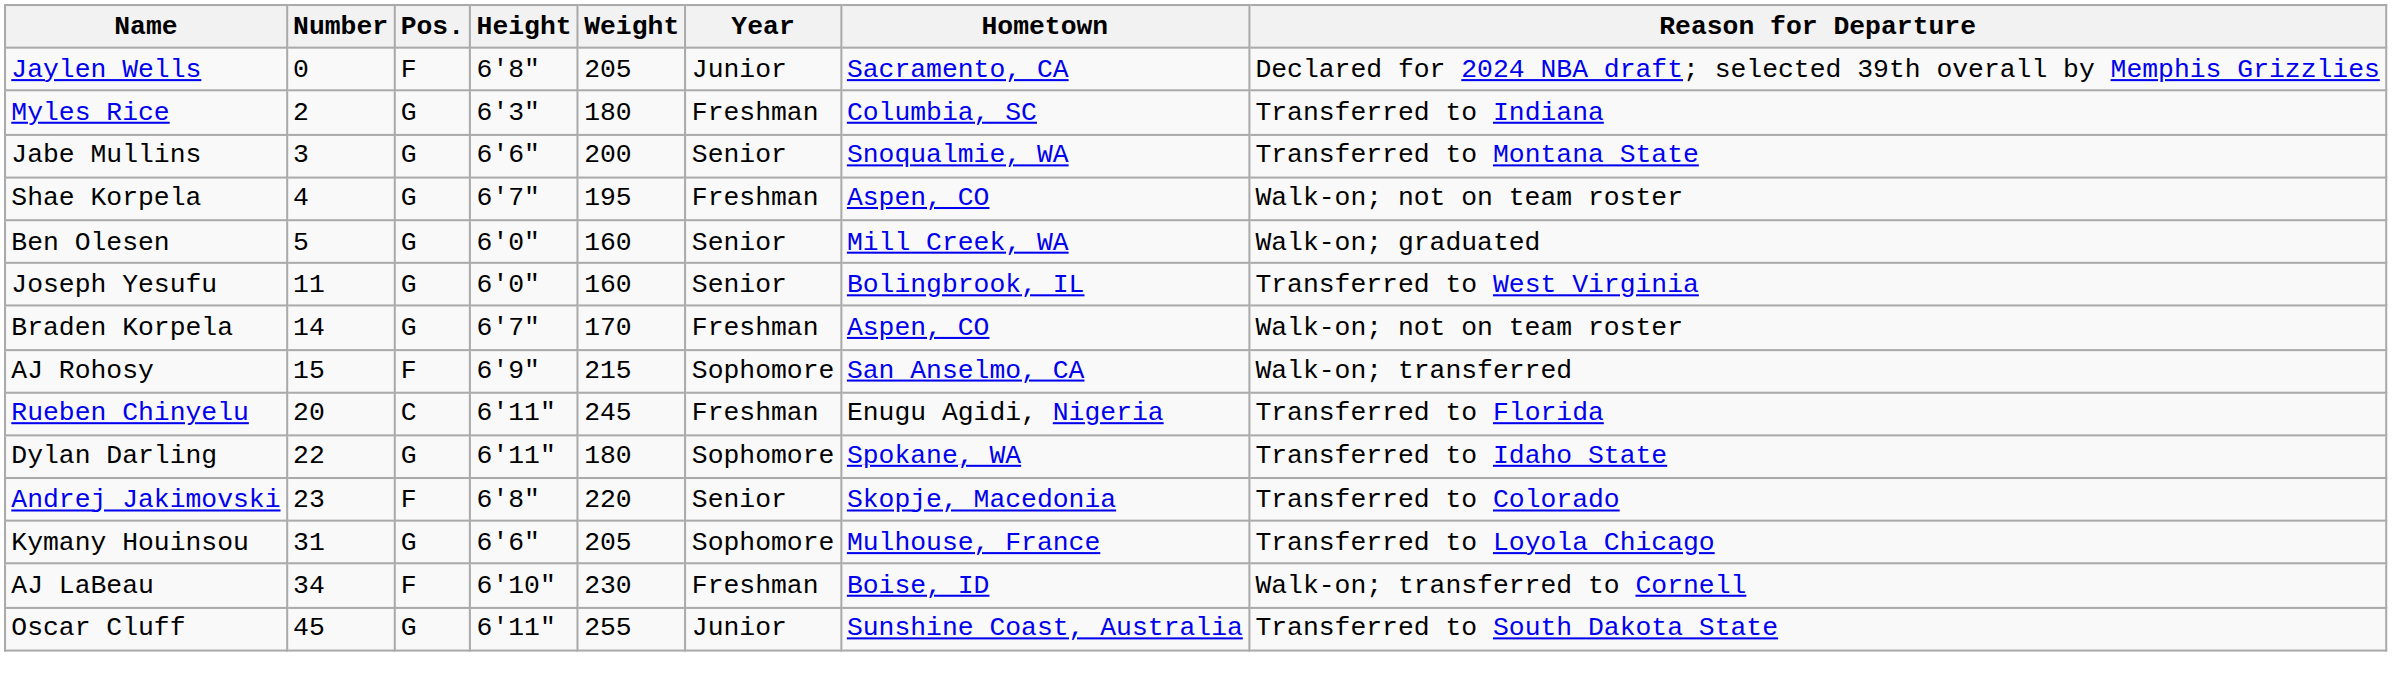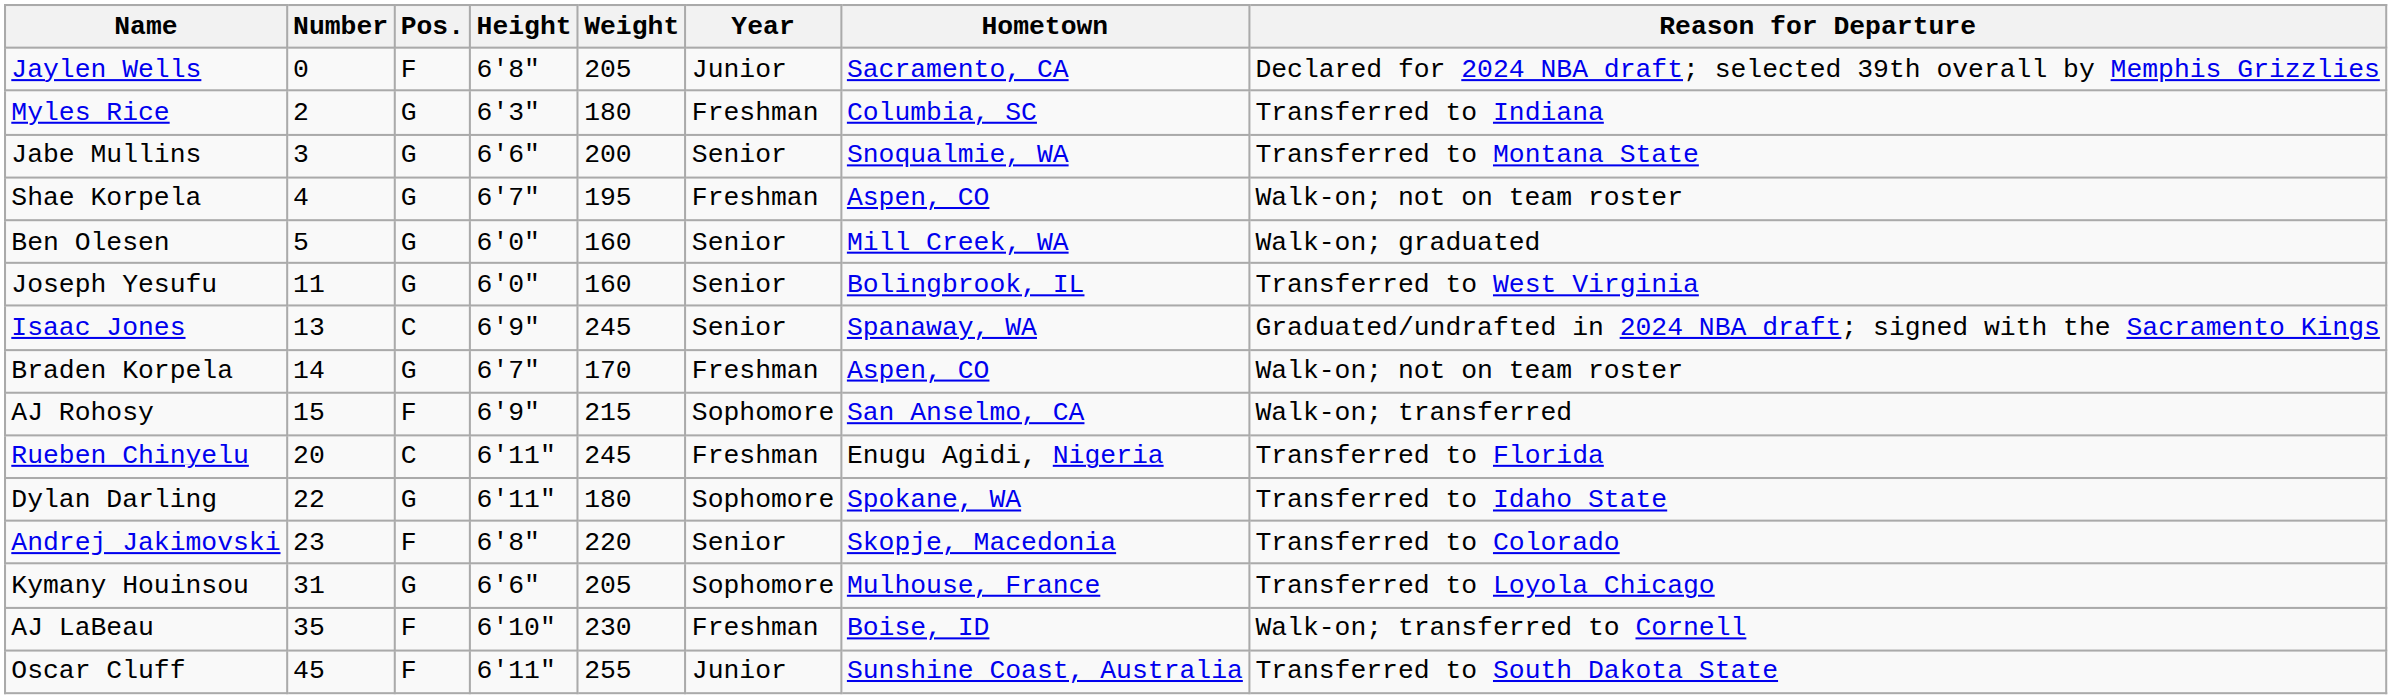 <table class="wikitable sortable" style="font-size:100%;" border="1">
 <tr>
 <th>Name</th>
 <th>Number</th>
 <th>Pos.</th>
 <th>Height</th>
 <th>Weight</th>
 <th>Year</th>
 <th>Hometown</th>
 <th ! class="unsortable">Reason for Departure</th>
 </tr>
 <tr>
 <td><a href='#'>Jaylen Wells</a></td>
 <td>0</td>
 <td>F</td>
 <td>6'8"</td>
 <td>205</td>
 <td>Junior</td>
 <td><a href='#'>Sacramento, CA</a></td>
 <td>Declared for <a href='#'>2024 NBA draft</a>; selected 39th overall by <a href='#'>Memphis Grizzlies</a></td>
 </tr>
 <tr>
 <td><a href='#'>Myles Rice</a></td>
 <td>2</td>
 <td>G</td>
 <td>6'3"</td>
 <td>180</td>
 <td> Freshman</td>
 <td><a href='#'>Columbia, SC</a></td>
 <td>Transferred to <a href='#'>Indiana</a></td>
 </tr>
 <tr>
 <td>Jabe Mullins</td>
 <td>3</td>
 <td>G</td>
 <td>6'6"</td>
 <td>200</td>
 <td>Senior</td>
 <td><a href='#'>Snoqualmie, WA</a></td>
 <td>Transferred to <a href='#'>Montana State</a></td>
 </tr>
 <tr>
 <td>Shae Korpela</td>
 <td>4</td>
 <td>G</td>
 <td>6'7"</td>
 <td>195</td>
 <td> Freshman</td>
 <td><a href='#'>Aspen, CO</a></td>
 <td>Walk-on; not on team roster</td>
 </tr>
 <tr>
 <td>Ben Olesen</td>
 <td>5</td>
 <td>G</td>
 <td>6'0"</td>
 <td>160</td>
 <td> Senior</td>
 <td><a href='#'>Mill Creek, WA</a></td>
 <td>Walk-on; graduated</td>
 </tr>
 <tr>
 <td>Joseph Yesufu</td>
 <td>11</td>
 <td>G</td>
 <td>6'0"</td>
 <td>160</td>
 <td>Senior</td>
 <td><a href='#'>Bolingbrook, IL</a></td>
 <td>Transferred to <a href='#'>West Virginia</a></td>
 </tr>
 <tr>
+<td><a href='#'>Isaac Jones</a></td>
+<td>13</td>
+<td>C</td>
+<td>6'9"</td>
+<td>245</td>
+<td> Senior</td>
+<td><a href='#'>Spanaway, WA</a></td>
+<td>Graduated/undrafted in <a href='#'>2024 NBA draft</a>; signed with the <a href='#'>Sacramento Kings</a></td>
+</tr>
+<tr>
 <td>Braden Korpela</td>
 <td>14</td>
 <td>G</td>
 <td>6'7"</td>
 <td>170</td>
 <td> Freshman</td>
 <td><a href='#'>Aspen, CO</a></td>
 <td>Walk-on; not on team roster</td>
 </tr>
 <tr>
 <td>AJ Rohosy</td>
 <td>15</td>
 <td>F</td>
 <td>6'9"</td>
 <td>215</td>
 <td> Sophomore</td>
 <td><a href='#'>San Anselmo, CA</a></td>
 <td>Walk-on; transferred</td>
 </tr>
 <tr>
 <td><a href='#'>Rueben Chinyelu</a></td>
 <td>20</td>
 <td>C</td>
 <td>6'11"</td>
 <td>245</td>
 <td>Freshman</td>
 <td>Enugu Agidi, <a href='#'>Nigeria</a></td>
 <td>Transferred to <a href='#'>Florida</a></td>
 </tr>
 <tr>
 <td>Dylan Darling</td>
 <td>22</td>
 <td>G</td>
 <td>6'11"</td>
 <td>180</td>
 <td>Sophomore</td>
 <td><a href='#'>Spokane, WA</a></td>
 <td>Transferred to <a href='#'>Idaho State</a></td>
 </tr>
 <tr>
 <td><a href='#'>Andrej Jakimovski</a></td>
 <td>23</td>
 <td>F</td>
 <td>6'8"</td>
 <td>220</td>
 <td>Senior</td>
 <td><a href='#'>Skopje, Macedonia</a></td>
 <td>Transferred to <a href='#'>Colorado</a></td>
 </tr>
 <tr>
 <td>Kymany Houinsou</td>
 <td>31</td>
 <td>G</td>
 <td>6'6"</td>
 <td>205</td>
 <td>Sophomore</td>
 <td><a href='#'>Mulhouse, France</a></td>
 <td>Transferred to <a href='#'>Loyola Chicago</a></td>
 </tr>
 <tr>
 <td>AJ LaBeau</td>
-<td>34</td>
+<td>35</td>
 <td>F</td>
 <td>6'10"</td>
 <td>230</td>
 <td>Freshman</td>
 <td><a href='#'>Boise, ID</a></td>
 <td>Walk-on; transferred to <a href='#'>Cornell</a></td>
 </tr>
 <tr>
 <td>Oscar Cluff</td>
 <td>45</td>
-<td>G</td>
+<td>F</td>
 <td>6'11"</td>
 <td>255</td>
 <td>Junior</td>
 <td><a href='#'>Sunshine Coast, Australia</a></td>
 <td>Transferred to <a href='#'>South Dakota State</a></td>
 </tr>
 </table>
